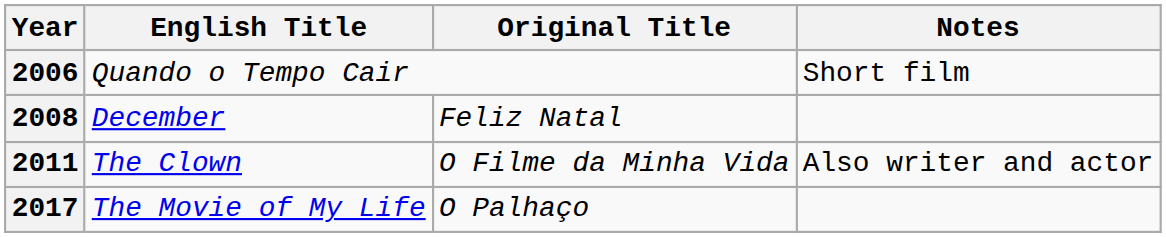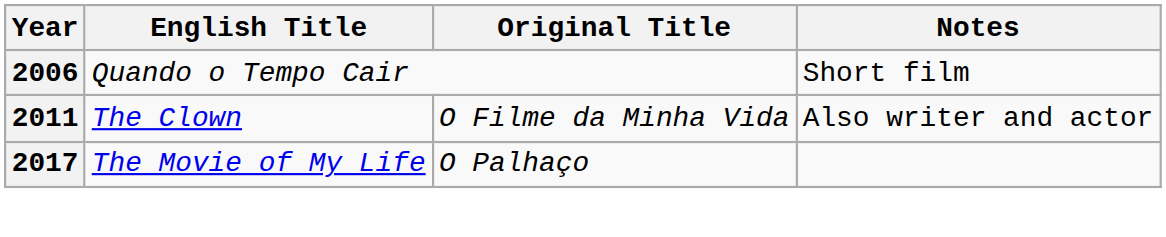 <table class="wikitable plainrowheaders">
 <tr>
 <th scope="col">Year</th>
 <th>English Title</th>
 <th scope="col">Original Title</th>
 <th scope="col" class="unsortable">Notes</th>
 </tr>
 <tr>
 <th>2006</th>
 <td colspan="2"><em>Quando o Tempo Cair</em></td>
 <td>Short film</td>
-</tr>
-<tr>
-<th>2008</th>
-<td><em><a href='#'>December</a></em></td>
-<td scope="row"><em>Feliz Natal</em></td>
-<td></td>
 </tr>
 <tr>
 <th>2011</th>
 <td><a href='#'><em>The Clown</em></a></td>
 <td scope="row" =><em>O Filme da Minha Vida</em></td>
 <td>Also writer and actor</td>
 </tr>
 <tr>
 <th>2017</th>
 <td><em><a href='#'>The Movie of My Life</a></em></td>
 <td scope="row"><em>O Palhaço</em></td>
 <td></td>
 </tr>
 </table>
